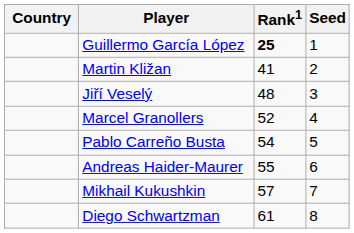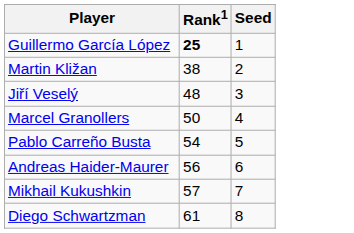 <table class="sortable wikitable">
 <tr>
-<th width="70">Country</th>
 <th width="175">Player</th>
 <th>Rank<sup>1</sup></th>
 <th>Seed</th>
 </tr>
 <tr>
-<td></td>
 <td><a href='#'>Guillermo García López</a></td>
 <td><strong>25</strong></td>
 <td>1</td>
 </tr>
 <tr>
-<td></td>
 <td><a href='#'>Martin Kližan</a></td>
-<td>41</td>
+<td>38</td>
 <td>2</td>
 </tr>
 <tr>
-<td></td>
 <td><a href='#'>Jiří Veselý</a></td>
 <td>48</td>
 <td>3</td>
 </tr>
 <tr>
-<td></td>
 <td><a href='#'>Marcel Granollers</a></td>
-<td>52</td>
+<td>50</td>
 <td>4</td>
 </tr>
 <tr>
-<td></td>
 <td><a href='#'>Pablo Carreño Busta</a></td>
 <td>54</td>
 <td>5</td>
 </tr>
 <tr>
-<td></td>
 <td><a href='#'>Andreas Haider-Maurer</a></td>
-<td>55</td>
+<td>56</td>
 <td>6</td>
 </tr>
 <tr>
-<td></td>
 <td><a href='#'>Mikhail Kukushkin</a></td>
 <td>57</td>
 <td>7</td>
 </tr>
 <tr>
-<td></td>
 <td><a href='#'>Diego Schwartzman</a></td>
 <td>61</td>
 <td>8</td>
 </tr>
 </table>
